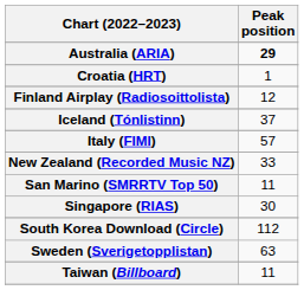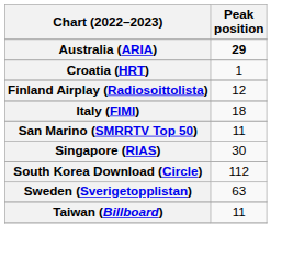 <table class="wikitable sortable plainrowheaders" style="text-align:center">
 <tr>
 <th scope="col">Chart (2022–2023)</th>
 <th scope="col">Peak<br>position</th>
 </tr>
 <tr>
 </tr>
 <tr>
 <th scope="row">Australia (<a href='#'>ARIA</a>)</th>
 <td><strong>29</strong></td>
 </tr>
 <tr>
 </tr>
 <tr>
 </tr>
 <tr>
 </tr>
 <tr>
 </tr>
 <tr>
 </tr>
 <tr>
 </tr>
 <tr>
 </tr>
 <tr>
 </tr>
 <tr>
 <th scope="row">Croatia (<a href='#'>HRT</a>)</th>
 <td>1</td>
 </tr>
 <tr>
 </tr>
 <tr>
 </tr>
 <tr>
 <th scope="row">Finland Airplay (<a href='#'>Radiosoittolista</a>)</th>
 <td>12</td>
 </tr>
 <tr>
 </tr>
 <tr>
 </tr>
 <tr>
 </tr>
 <tr>
 </tr>
 <tr>
-<th scope="row">Iceland (<a href='#'>Tónlistinn</a>)</th>
-<td>37</td>
-</tr>
-<tr>
 </tr>
 <tr>
 <th scope="row">Italy (<a href='#'>FIMI</a>)</th>
-<td>57</td>
+<td>18</td>
 </tr>
 <tr>
 </tr>
 <tr>
 </tr>
 <tr>
-</tr>
-<tr>
-<th scope="row">New Zealand (<a href='#'>Recorded Music NZ</a>)</th>
-<td>33</td>
 </tr>
 <tr>
 <th scope="row">San Marino (<a href='#'>SMRRTV Top 50</a>)</th>
 <td>11</td>
 </tr>
 <tr>
 <th scope="row">Singapore (<a href='#'>RIAS</a>)</th>
 <td>30</td>
 </tr>
 <tr>
 </tr>
 <tr>
 </tr>
 <tr>
 </tr>
 <tr>
 <th scope="row">South Korea Download (<a href='#'>Circle</a>)</th>
 <td>112</td>
 </tr>
 <tr>
 <th scope="row">Sweden (<a href='#'>Sverigetopplistan</a>)</th>
 <td>63</td>
 </tr>
 <tr>
 </tr>
 <tr>
 <th scope="row">Taiwan (<em><a href='#'>Billboard</a></em>)</th>
 <td>11</td>
 </tr>
 <tr>
 </tr>
 <tr>
 </tr>
 <tr>
 </tr>
 <tr>
 </tr>
 <tr>
 </tr>
 </table>
